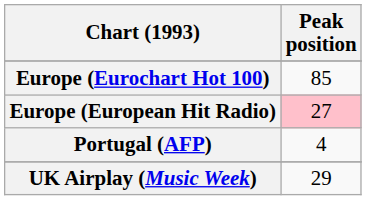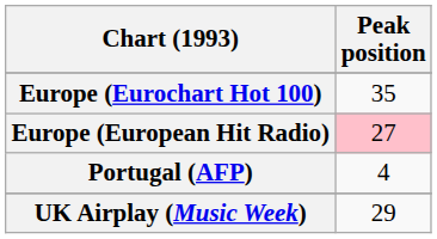 <table class="wikitable sortable plainrowheaders" style="text-align:center">
 <tr>
 <th>Chart (1993)</th>
 <th>Peak<br>position</th>
 </tr>
 <tr>
 </tr>
 <tr>
 <th scope="row">Europe (<a href='#'>Eurochart Hot 100</a>)</th>
-<td>85</td>
+<td>35</td>
 </tr>
 <tr>
 <th scope="row">Europe (European Hit Radio)</th>
 <td style="background: pink;">27</td>
 </tr>
 <tr>
 <th scope="row">Portugal (<a href='#'>AFP</a>)</th>
 <td>4</td>
 </tr>
 <tr>
 </tr>
 <tr>
 <th scope="row">UK Airplay (<em><a href='#'>Music Week</a></em>)</th>
 <td>29</td>
 </tr>
 </table>
